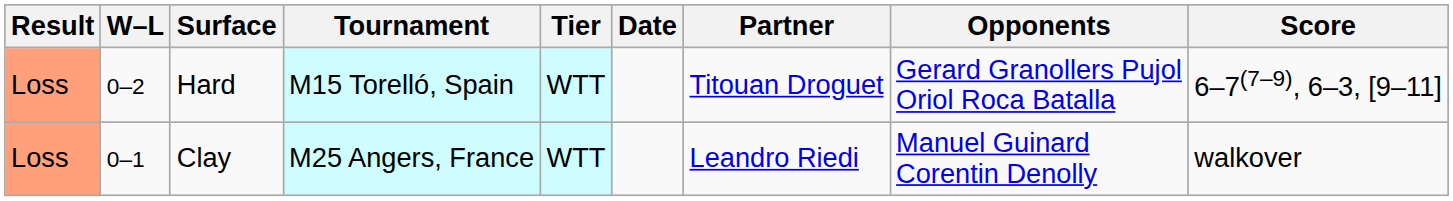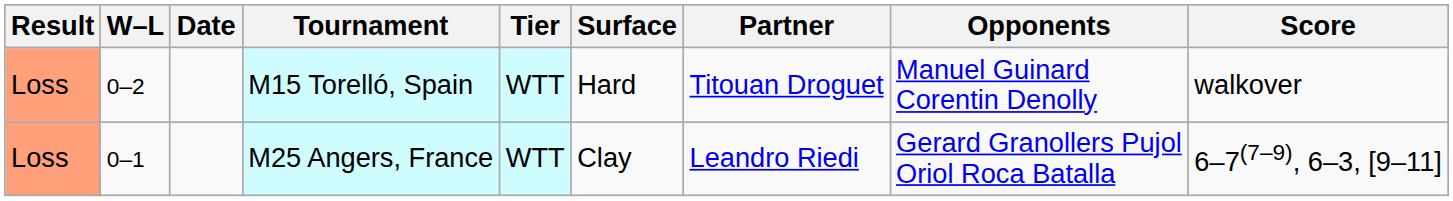 <table class="sortable wikitable">
 <tr>
 <th>Result</th>
 <th class="unsortable">W–L</th>
-<th>Surface</th>
+<th>Date</th>
 <th>Tournament</th>
 <th>Tier</th>
-<th>Date</th>
+<th>Surface</th>
 <th>Partner</th>
 <th>Opponents</th>
 <th class="unsortable">Score</th>
 </tr>
 <tr>
 <td bgcolor=FFA07A>Loss</td>
 <td><small>0–2</small></td>
-<td>Hard</td>
+<td></td>
 <td style="background:#cffcff;">M15 Torelló, Spain</td>
 <td style="background:#cffcff;">WTT</td>
-<td></td>
+<td>Hard</td>
 <td> <a href='#'>Titouan Droguet</a></td>
-<td> <a href='#'>Gerard Granollers Pujol</a> <br>  <a href='#'>Oriol Roca Batalla</a></td>
-<td>6–7<sup>(7–9)</sup>, 6–3, [9–11]</td>
+<td> <a href='#'>Manuel Guinard</a> <br>  <a href='#'>Corentin Denolly</a></td>
+<td>walkover</td>
 </tr>
 <tr>
 <td bgcolor=FFA07A>Loss</td>
 <td><small>0–1</small></td>
-<td>Clay</td>
+<td></td>
 <td style="background:#cffcff;">M25 Angers, France</td>
 <td style="background:#cffcff;">WTT</td>
-<td></td>
+<td>Clay</td>
 <td> <a href='#'>Leandro Riedi</a></td>
-<td> <a href='#'>Manuel Guinard</a> <br>  <a href='#'>Corentin Denolly</a></td>
-<td>walkover</td>
+<td> <a href='#'>Gerard Granollers Pujol</a> <br>  <a href='#'>Oriol Roca Batalla</a></td>
+<td>6–7<sup>(7–9)</sup>, 6–3, [9–11]</td>
 </tr>
 </table>
